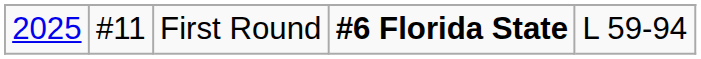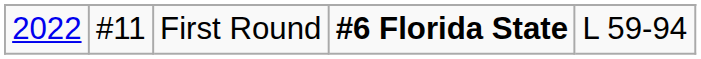 <table class="wikitable" style="text-align:center">
 <tr>
 </tr>
 <tr>
-<td><a href='#'>2025</a></td>
+<td><a href='#'>2022</a></td>
 <td>#11</td>
 <td>First Round</td>
 <td><strong>#6 Florida State</strong></td>
 <td>L 59-94</td>
 </tr>
 </table>
